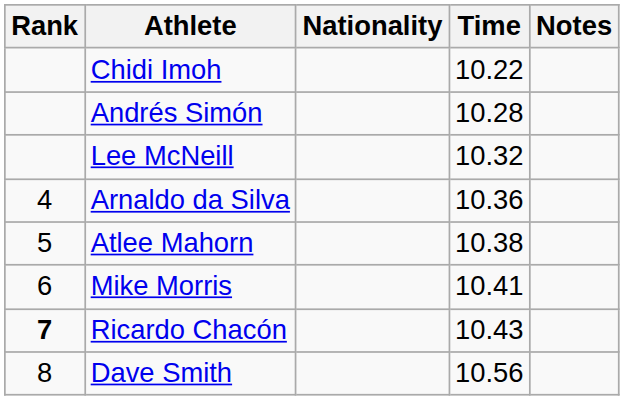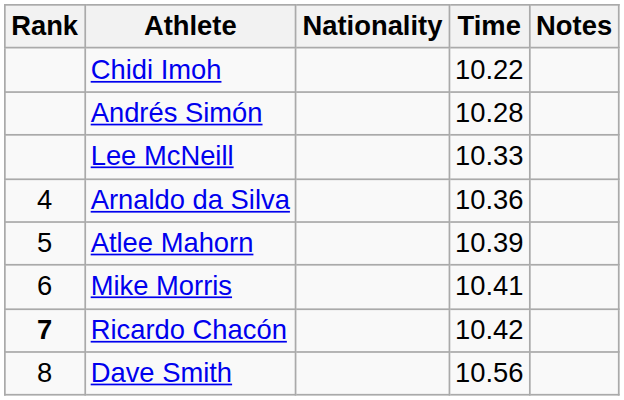 <table class="wikitable sortable" style="text-align:center">
 <tr>
 <th>Rank</th>
 <th>Athlete</th>
 <th>Nationality</th>
 <th>Time</th>
 <th>Notes</th>
 </tr>
 <tr>
 <td></td>
 <td align=left><a href='#'>Chidi Imoh</a></td>
 <td align=left></td>
 <td>10.22</td>
 <td></td>
 </tr>
 <tr>
 <td></td>
 <td align=left><a href='#'>Andrés Simón</a></td>
 <td align=left></td>
 <td>10.28</td>
 <td></td>
 </tr>
 <tr>
 <td></td>
 <td align=left><a href='#'>Lee McNeill</a></td>
 <td align=left></td>
-<td>10.32</td>
+<td>10.33</td>
 <td></td>
 </tr>
 <tr>
 <td>4</td>
 <td align=left><a href='#'>Arnaldo da Silva</a></td>
 <td align=left></td>
 <td>10.36</td>
 <td></td>
 </tr>
 <tr>
 <td>5</td>
 <td align=left><a href='#'>Atlee Mahorn</a></td>
 <td align=left></td>
-<td>10.38</td>
+<td>10.39</td>
 <td></td>
 </tr>
 <tr>
 <td>6</td>
 <td align=left><a href='#'>Mike Morris</a></td>
 <td align=left></td>
 <td>10.41</td>
 <td></td>
 </tr>
 <tr>
 <td><strong>7</strong></td>
 <td align=left><a href='#'>Ricardo Chacón</a></td>
 <td align=left></td>
-<td>10.43</td>
+<td>10.42</td>
 <td></td>
 </tr>
 <tr>
 <td>8</td>
 <td align=left><a href='#'>Dave Smith</a></td>
 <td align=left></td>
 <td>10.56</td>
 <td></td>
 </tr>
 </table>
